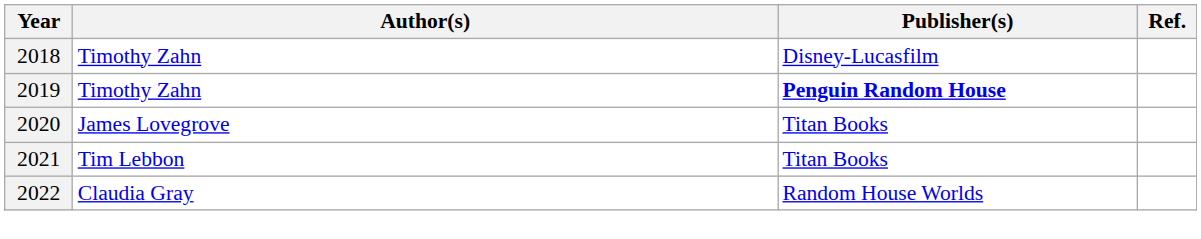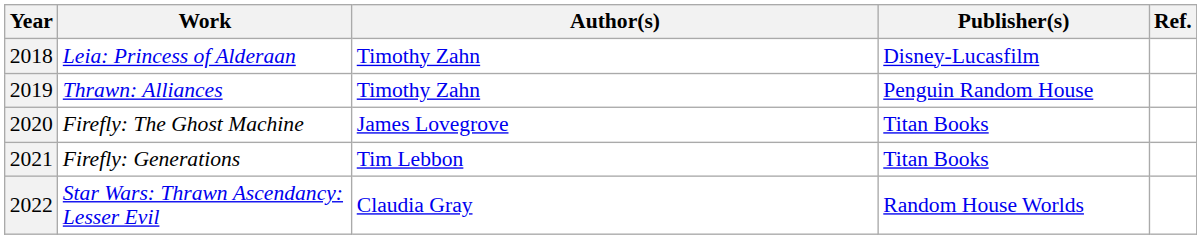 <table class="sortable wikitable" width="100%" cellpadding="5" style="margin: 1em auto 1em auto">
 <tr>
 <th width="4%" scope="col">Year</th>
+<th width="25%" scope="col">Work</th>
 <th width="45%" scope="col" class="unsortable">Author(s)</th>
 <th width="23%" scope="col" class="unsortable">Publisher(s)</th>
 <th width="3%" scope="col" class="unsortable">Ref.</th>
 </tr>
 <tr style="background:#FFFFFF;">
 <th scope="row" align="center" rowspan="1" style="font-weight:normal;">2018</th>
+<td><em><a href='#'>Leia: Princess of Alderaan</a></em></td>
 <td><a href='#'>Timothy Zahn</a></td>
 <td><a href='#'>Disney-Lucasfilm</a></td>
 <td align="center"></td>
 </tr>
 <tr style="background:#FFFFFF;">
 <th scope="row" align="center" rowspan="1" style="font-weight:normal;">2019</th>
+<td><em><a href='#'>Thrawn: Alliances</a></em></td>
 <td><a href='#'>Timothy Zahn</a></td>
-<td><strong><a href='#'>Penguin Random House</a></strong></td>
+<td><a href='#'>Penguin Random House</a></td>
 <td align="center"></td>
 </tr>
 <tr style="background:#FFFFFF;">
 <th scope="row" align="center" rowspan="1" style="font-weight:normal;">2020</th>
+<td><em>Firefly: The Ghost Machine</em></td>
 <td><a href='#'>James Lovegrove</a></td>
 <td><a href='#'>Titan Books</a></td>
 <td align="center"></td>
 </tr>
 <tr style="background:#FFFFFF;">
 <th scope="row" align="center" rowspan="1" style="font-weight:normal;">2021</th>
+<td><em>Firefly: Generations</em></td>
 <td><a href='#'>Tim Lebbon</a></td>
 <td><a href='#'>Titan Books</a></td>
 <td align="center"></td>
 </tr>
 <tr style="background:#FFFFFF;">
 <th scope="row" align="center" rowspan="1" style="font-weight:normal;">2022</th>
+<td><em><a href='#'>Star Wars: Thrawn Ascendancy: Lesser Evil</a></em></td>
 <td><a href='#'>Claudia Gray</a></td>
 <td><a href='#'>Random House Worlds</a></td>
 <td align="center"></td>
 </tr>
 </table>
